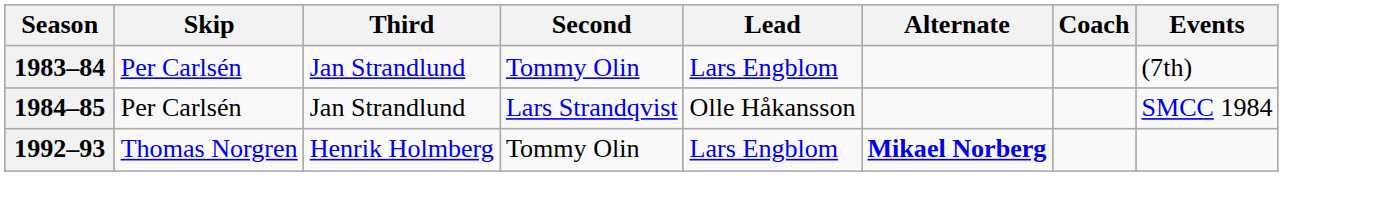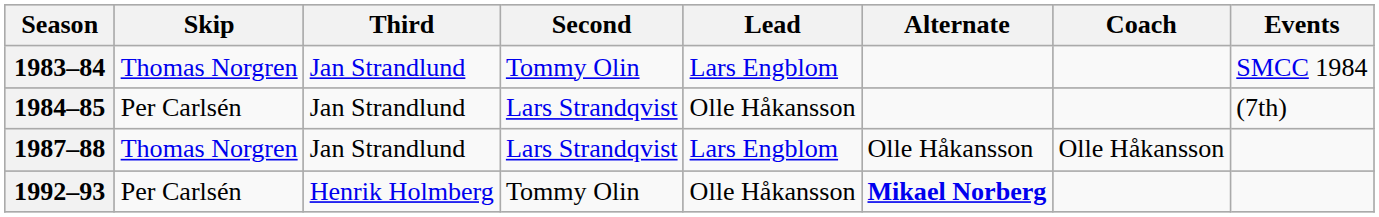 <table class="wikitable">
 <tr>
 <th scope="col" width=60>Season</th>
 <th scope="col">Skip</th>
 <th scope="col">Third</th>
 <th scope="col">Second</th>
 <th scope="col">Lead</th>
 <th scope="col">Alternate</th>
 <th scope="col">Coach</th>
 <th scope="col">Events</th>
 </tr>
 <tr>
 <th scope="row">1983–84</th>
-<td><a href='#'>Per Carlsén</a></td>
+<td><a href='#'>Thomas Norgren</a></td>
 <td><a href='#'>Jan Strandlund</a></td>
 <td><a href='#'>Tommy Olin</a></td>
 <td><a href='#'>Lars Engblom</a></td>
 <td></td>
 <td></td>
-<td> (7th)</td>
+<td><a href='#'>SMCC</a> 1984 </td>
 </tr>
 <tr>
 <th scope="row">1984–85</th>
 <td>Per Carlsén</td>
 <td>Jan Strandlund</td>
 <td><a href='#'>Lars Strandqvist</a></td>
 <td>Olle Håkansson</td>
 <td></td>
 <td></td>
-<td><a href='#'>SMCC</a> 1984 </td>
+<td> (7th)</td>
+</tr>
+<tr>
+<th scope="row">1987–88</th>
+<td><a href='#'>Thomas Norgren</a></td>
+<td>Jan Strandlund</td>
+<td><a href='#'>Lars Strandqvist</a></td>
+<td><a href='#'>Lars Engblom</a></td>
+<td>Olle Håkansson</td>
+<td>Olle Håkansson</td>
+<td> </td>
 </tr>
 <tr>
 <th scope="row">1992–93</th>
-<td><a href='#'>Thomas Norgren</a></td>
+<td>Per Carlsén</td>
 <td><a href='#'>Henrik Holmberg</a></td>
 <td>Tommy Olin</td>
-<td><a href='#'>Lars Engblom</a></td>
+<td>Olle Håkansson</td>
 <td><strong><a href='#'>Mikael Norberg</a></strong></td>
 <td></td>
 <td> </td>
 </tr>
 </table>
